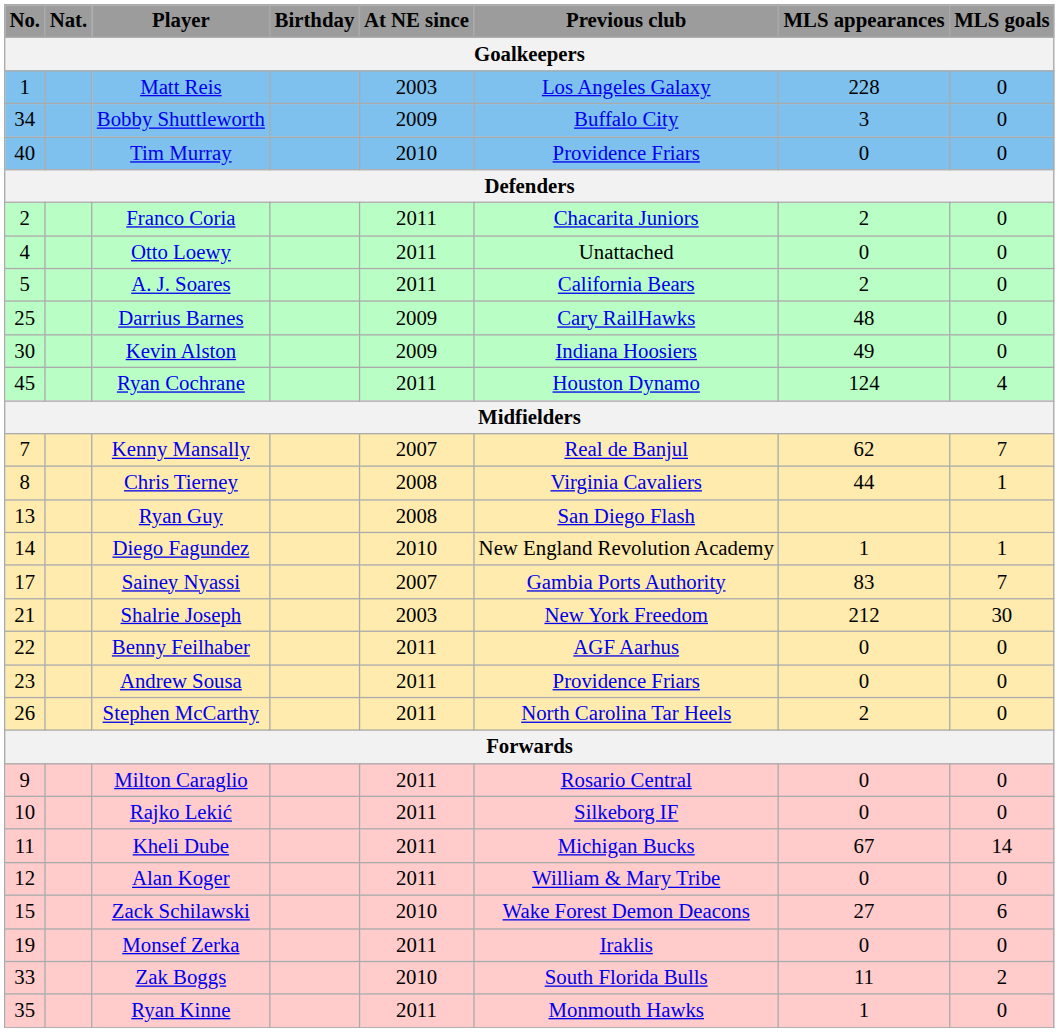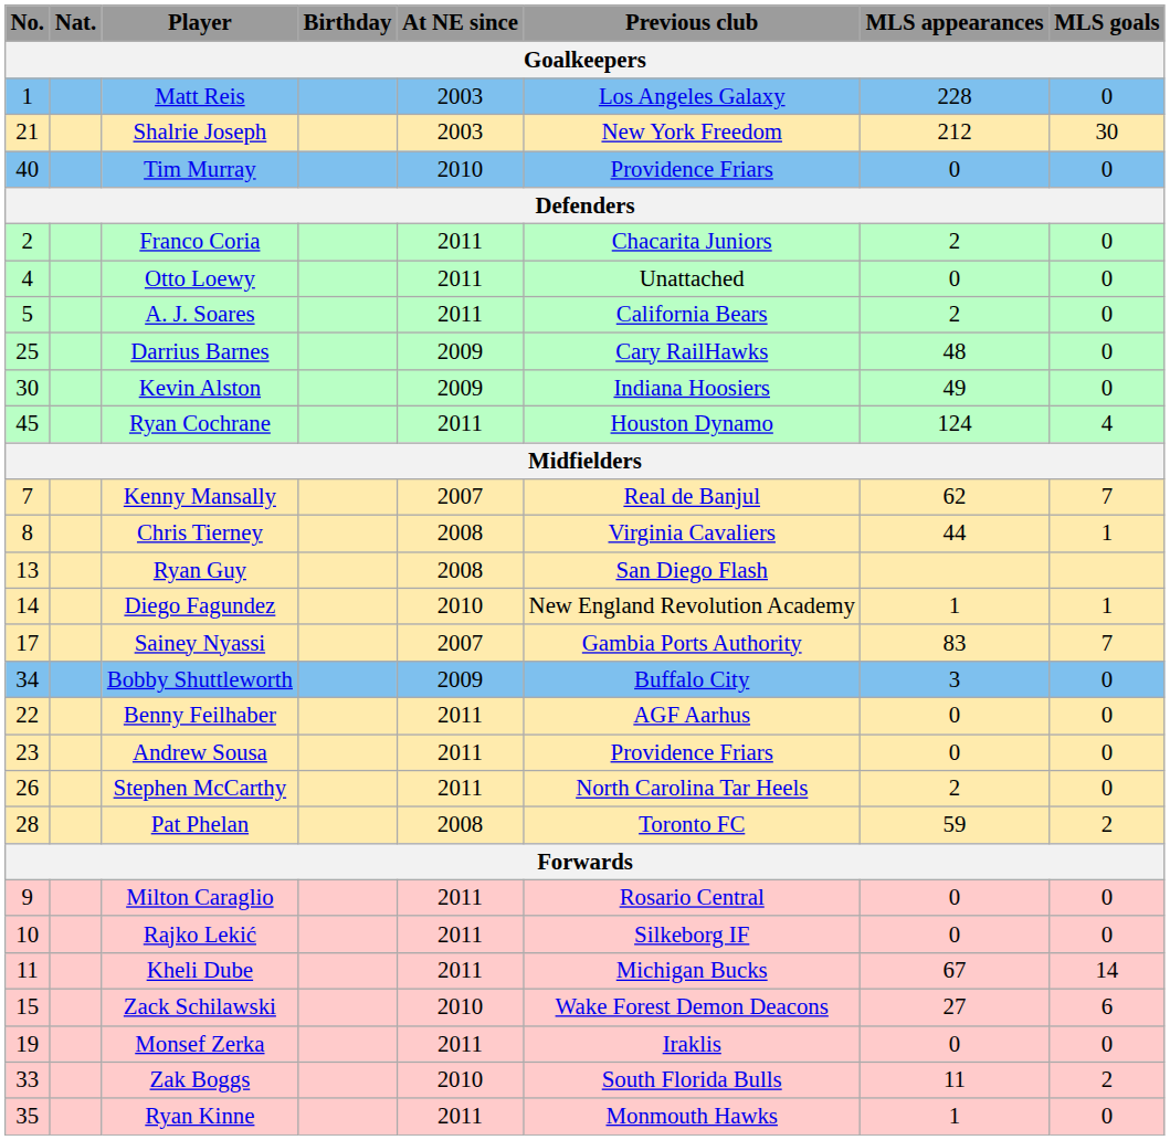 <table class="wikitable">
 <tr style="text-align:center; background:#9c9c9c;">
 <td><strong>No.</strong></td>
 <td><strong>Nat.</strong></td>
 <td><strong>Player</strong></td>
 <td><strong>Birthday</strong></td>
 <td><strong>At NE since</strong></td>
 <td><strong>Previous club</strong></td>
 <td><strong>MLS appearances</strong></td>
 <td><strong>MLS goals</strong></td>
 </tr>
 <tr style="text-align:center; background:#dcdcdc;">
 <th colspan="8">Goalkeepers</th>
 </tr>
 <tr style="text-align:center; background:#7ec0ee;">
 <td>1</td>
 <td></td>
 <td><a href='#'>Matt Reis</a></td>
 <td></td>
 <td>2003</td>
 <td> <a href='#'>Los Angeles Galaxy</a></td>
 <td>228</td>
 <td>0</td>
 </tr>
-<tr style="text-align:center; background:#7ec0ee;">
-<td>34</td>
+<tr style="text-align:center; background:#ffebad;">
+<td>21</td>
 <td></td>
-<td><a href='#'>Bobby Shuttleworth</a></td>
+<td><a href='#'>Shalrie Joseph</a></td>
 <td></td>
-<td>2009</td>
-<td> <a href='#'>Buffalo City</a></td>
-<td>3</td>
-<td>0</td>
+<td>2003</td>
+<td> <a href='#'>New York Freedom</a></td>
+<td>212</td>
+<td>30</td>
 </tr>
 <tr style="text-align:center; background:#7ec0ee;">
 <td>40</td>
 <td></td>
 <td><a href='#'>Tim Murray</a></td>
 <td></td>
 <td>2010</td>
 <td> <a href='#'>Providence Friars</a></td>
 <td>0</td>
 <td>0</td>
 </tr>
 <tr style="text-align:center; background:#dcdcdc;">
 <th colspan="8">Defenders</th>
 </tr>
 <tr style="text-align:center; background:#b9ffc5;">
 <td>2</td>
 <td></td>
 <td><a href='#'>Franco Coria</a></td>
 <td></td>
 <td>2011</td>
 <td> <a href='#'>Chacarita Juniors</a></td>
 <td>2</td>
 <td>0</td>
 </tr>
 <tr style="text-align:center; background:#b9ffc5;">
 <td>4</td>
 <td></td>
 <td><a href='#'>Otto Loewy</a></td>
 <td></td>
 <td>2011</td>
 <td>Unattached</td>
 <td>0</td>
 <td>0</td>
 </tr>
 <tr style="text-align:center; background:#b9ffc5;">
 <td>5</td>
 <td></td>
 <td><a href='#'>A. J. Soares</a></td>
 <td></td>
 <td>2011</td>
 <td> <a href='#'>California Bears</a></td>
 <td>2</td>
 <td>0</td>
 </tr>
 <tr style="text-align:center; background:#b9ffc5;">
 <td>25</td>
 <td></td>
 <td><a href='#'>Darrius Barnes</a></td>
 <td></td>
 <td>2009</td>
 <td> <a href='#'>Cary RailHawks</a></td>
 <td>48</td>
 <td>0</td>
 </tr>
 <tr style="text-align:center; background:#b9ffc5;">
 <td>30</td>
 <td></td>
 <td><a href='#'>Kevin Alston</a></td>
 <td></td>
 <td>2009</td>
 <td> <a href='#'>Indiana Hoosiers</a></td>
 <td>49</td>
 <td>0</td>
 </tr>
 <tr style="text-align:center; background:#b9ffc5;">
 <td>45</td>
 <td></td>
 <td><a href='#'>Ryan Cochrane</a></td>
 <td></td>
 <td>2011</td>
 <td> <a href='#'>Houston Dynamo</a></td>
 <td>124</td>
 <td>4</td>
 </tr>
 <tr style="text-align:center; background:#dcdcdc;">
 <th colspan="8">Midfielders</th>
 </tr>
 <tr style="text-align:center; background:#ffebad;">
 <td>7</td>
 <td></td>
 <td><a href='#'>Kenny Mansally</a></td>
 <td></td>
 <td>2007</td>
 <td> <a href='#'>Real de Banjul</a></td>
 <td>62</td>
 <td>7</td>
 </tr>
 <tr style="text-align:center; background:#ffebad;">
 <td>8</td>
 <td></td>
 <td><a href='#'>Chris Tierney</a></td>
 <td></td>
 <td>2008</td>
 <td> <a href='#'>Virginia Cavaliers</a></td>
 <td>44</td>
 <td>1</td>
 </tr>
 <tr style="text-align:center; background:#ffebad;">
 <td>13</td>
 <td></td>
 <td><a href='#'>Ryan Guy</a></td>
 <td></td>
 <td>2008</td>
 <td> <a href='#'>San Diego Flash</a></td>
 <td></td>
 <td></td>
 </tr>
 <tr style="text-align:center; background:#ffebad;">
 <td>14</td>
 <td></td>
 <td><a href='#'>Diego Fagundez</a></td>
 <td></td>
 <td>2010</td>
 <td> New England Revolution Academy</td>
 <td>1</td>
 <td>1</td>
 </tr>
 <tr style="text-align:center; background:#ffebad;">
 <td>17</td>
 <td></td>
 <td><a href='#'>Sainey Nyassi</a></td>
 <td></td>
 <td>2007</td>
 <td> <a href='#'>Gambia Ports Authority</a></td>
 <td>83</td>
 <td>7</td>
 </tr>
-<tr style="text-align:center; background:#ffebad;">
-<td>21</td>
+<tr style="text-align:center; background:#7ec0ee;">
+<td>34</td>
 <td></td>
-<td><a href='#'>Shalrie Joseph</a></td>
+<td><a href='#'>Bobby Shuttleworth</a></td>
 <td></td>
-<td>2003</td>
-<td> <a href='#'>New York Freedom</a></td>
-<td>212</td>
-<td>30</td>
+<td>2009</td>
+<td> <a href='#'>Buffalo City</a></td>
+<td>3</td>
+<td>0</td>
 </tr>
 <tr style="text-align:center; background:#ffebad;">
 <td>22</td>
 <td></td>
 <td><a href='#'>Benny Feilhaber</a></td>
 <td></td>
 <td>2011</td>
 <td> <a href='#'>AGF Aarhus</a></td>
 <td>0</td>
 <td>0</td>
 </tr>
 <tr style="text-align:center; background:#ffebad;">
 <td>23</td>
 <td></td>
 <td><a href='#'>Andrew Sousa</a></td>
 <td></td>
 <td>2011</td>
 <td> <a href='#'>Providence Friars</a></td>
 <td>0</td>
 <td>0</td>
 </tr>
 <tr style="text-align:center; background:#ffebad;">
 <td>26</td>
 <td></td>
 <td><a href='#'>Stephen McCarthy</a></td>
 <td></td>
 <td>2011</td>
 <td> <a href='#'>North Carolina Tar Heels</a></td>
 <td>2</td>
 <td>0</td>
+</tr>
+<tr style="text-align:center; background:#ffebad;">
+<td>28</td>
+<td></td>
+<td><a href='#'>Pat Phelan</a></td>
+<td></td>
+<td>2008</td>
+<td> <a href='#'>Toronto FC</a></td>
+<td>59</td>
+<td>2</td>
 </tr>
 <tr style="text-align:center; background:#dcdcdc;">
 <th colspan="8">Forwards</th>
 </tr>
 <tr style="text-align:center; background:#ffcbcb;">
 <td>9</td>
 <td></td>
 <td><a href='#'>Milton Caraglio</a></td>
 <td></td>
 <td>2011</td>
 <td> <a href='#'>Rosario Central</a></td>
 <td>0</td>
 <td>0</td>
 </tr>
 <tr style="text-align:center; background:#ffcbcb;">
 <td>10</td>
 <td></td>
 <td><a href='#'>Rajko Lekić</a></td>
 <td></td>
 <td>2011</td>
 <td> <a href='#'>Silkeborg IF</a></td>
 <td>0</td>
 <td>0</td>
 </tr>
 <tr style="text-align:center; background:#ffcbcb;">
 <td>11</td>
 <td></td>
 <td><a href='#'>Kheli Dube</a></td>
 <td></td>
 <td>2011</td>
 <td> <a href='#'>Michigan Bucks</a></td>
 <td>67</td>
 <td>14</td>
-</tr>
-<tr style="text-align:center; background:#ffcbcb;">
-<td>12</td>
-<td></td>
-<td><a href='#'>Alan Koger</a></td>
-<td></td>
-<td>2011</td>
-<td> <a href='#'>William & Mary Tribe</a></td>
-<td>0</td>
-<td>0</td>
 </tr>
 <tr style="text-align:center; background:#ffcbcb;">
 <td>15</td>
 <td></td>
 <td><a href='#'>Zack Schilawski</a></td>
 <td></td>
 <td>2010</td>
 <td> <a href='#'>Wake Forest Demon Deacons</a></td>
 <td>27</td>
 <td>6</td>
 </tr>
 <tr style="text-align:center; background:#ffcbcb;">
 <td>19</td>
 <td></td>
 <td><a href='#'>Monsef Zerka</a></td>
 <td></td>
 <td>2011</td>
 <td> <a href='#'>Iraklis</a></td>
 <td>0</td>
 <td>0</td>
 </tr>
 <tr style="text-align:center; background:#ffcbcb;">
 <td>33</td>
 <td></td>
 <td><a href='#'>Zak Boggs</a></td>
 <td></td>
 <td>2010</td>
 <td> <a href='#'>South Florida Bulls</a></td>
 <td>11</td>
 <td>2</td>
 </tr>
 <tr style="text-align:center; background:#ffcbcb;">
 <td>35</td>
 <td></td>
 <td><a href='#'>Ryan Kinne</a></td>
 <td></td>
 <td>2011</td>
 <td> <a href='#'>Monmouth Hawks</a></td>
 <td>1</td>
 <td>0</td>
 </tr>
 </table>
